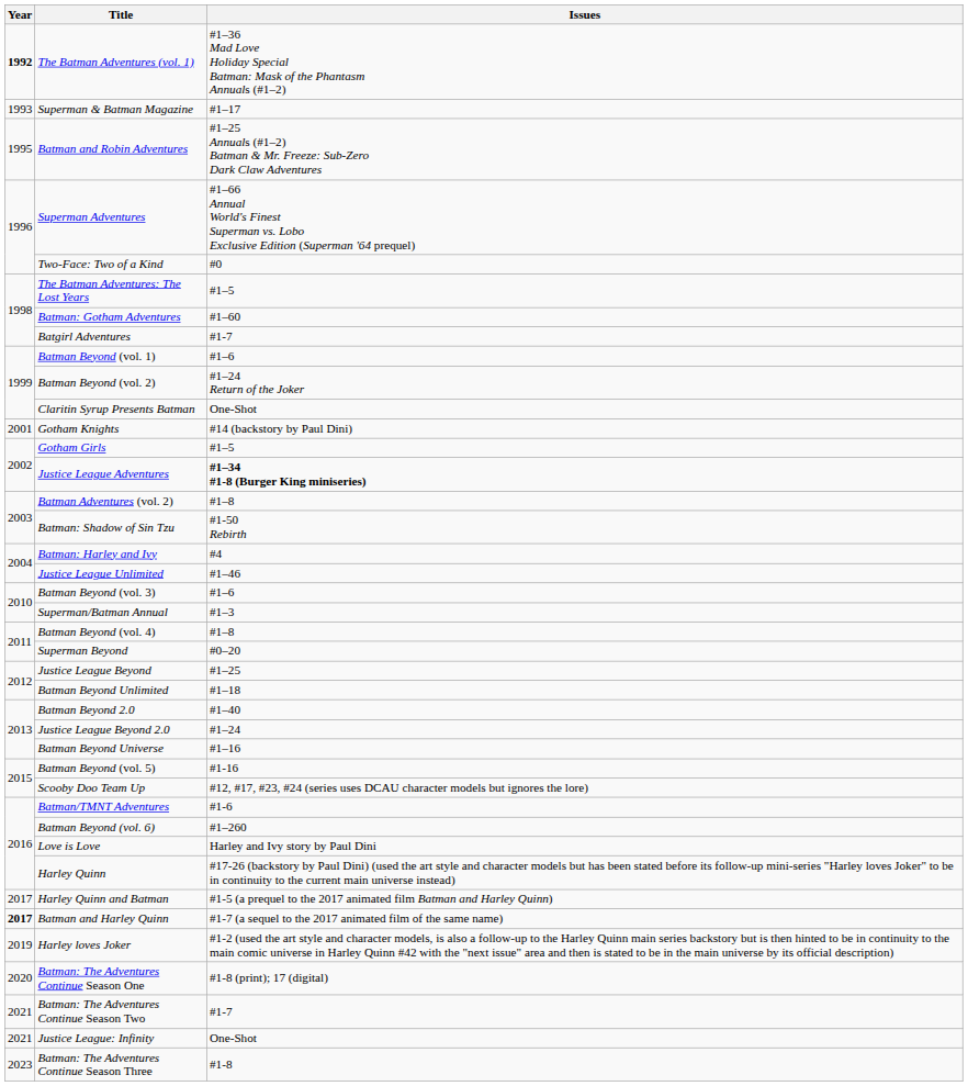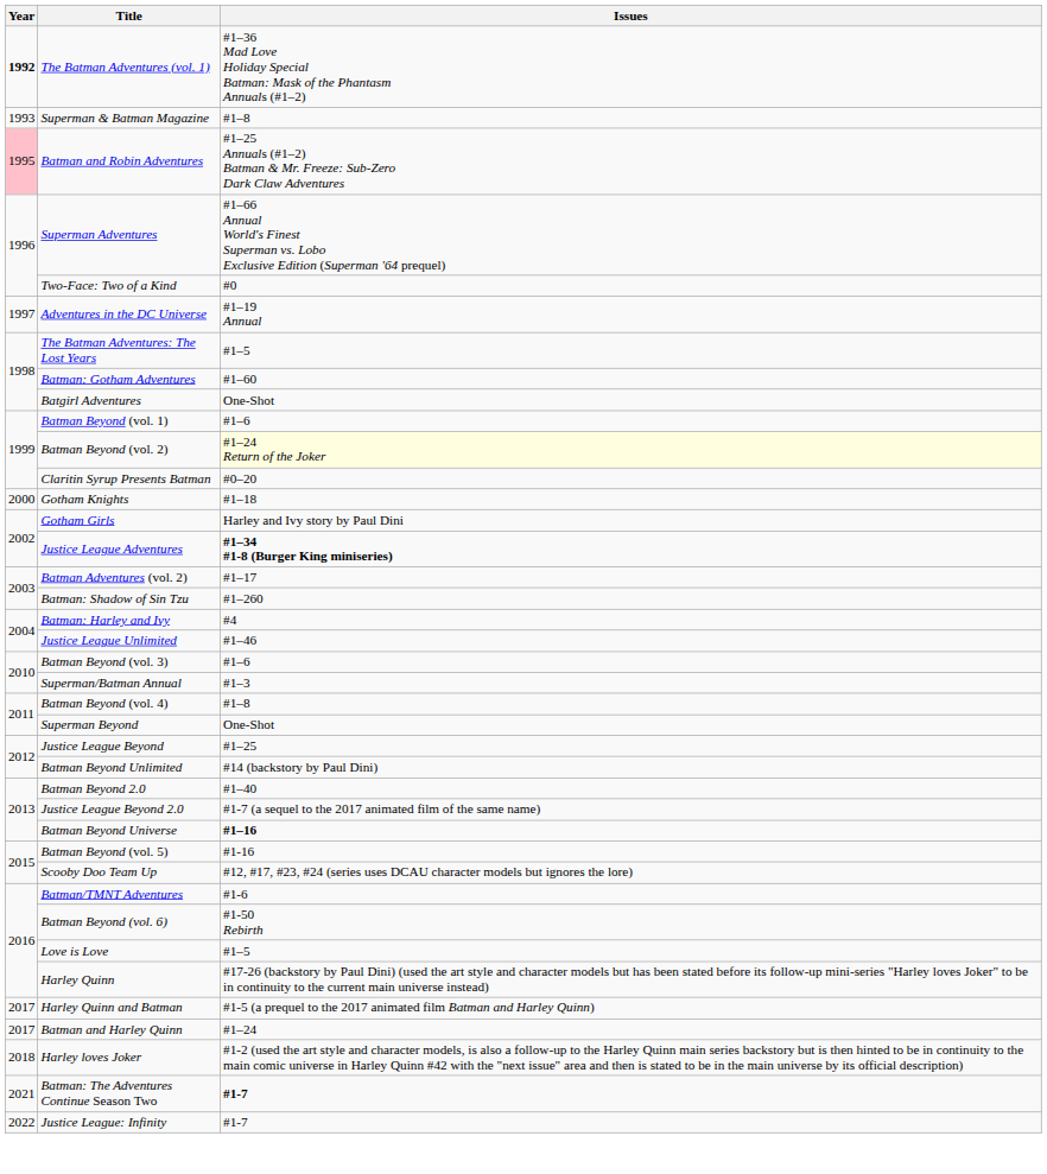 <table class="wikitable">
 <tr>
 <th scope="col">Year</th>
 <th scope="col">Title</th>
 <th scope="col">Issues</th>
 </tr>
 <tr>
 <td><strong>1992</strong></td>
 <td><em><a href='#'>The Batman Adventures (vol. 1)</a></em></td>
 <td>#1–36<br><em>Mad Love</em><br><em>Holiday Special</em><br><em>Batman: Mask of the Phantasm</em><br><em>Annual</em>s (#1–2)</td>
 </tr>
 <tr>
 <td>1993</td>
 <td><em>Superman & Batman Magazine</em></td>
-<td>#1–17</td>
+<td>#1–8</td>
 </tr>
 <tr>
-<td>1995</td>
+<td style="background: pink;">1995</td>
 <td><em><a href='#'>Batman and Robin Adventures</a></em></td>
 <td>#1–25<br><em>Annual</em>s (#1–2)<br><em>Batman & Mr. Freeze: Sub-Zero</em><br><em>Dark Claw Adventures</em></td>
 </tr>
 <tr>
 <td rowspan="2">1996</td>
 <td><em><a href='#'>Superman Adventures</a></em></td>
 <td>#1–66<br><em>Annual</em><br><em>World's Finest</em><br><em>Superman vs. Lobo</em><br><em>Exclusive Edition</em> (<em>Superman '64</em> prequel)</td>
 </tr>
 <tr>
 <td><em>Two-Face: Two of a Kind</em></td>
 <td>#0</td>
 </tr>
 <tr>
+<td>1997</td>
+<td><em><a href='#'>Adventures in the DC Universe</a></em></td>
+<td>#1–19<br><em>Annual</em></td>
+</tr>
+<tr>
 <td rowspan="3">1998</td>
 <td><em><a href='#'>The Batman Adventures: The Lost Years</a></em></td>
 <td>#1–5</td>
 </tr>
 <tr>
 <td><em><a href='#'>Batman: Gotham Adventures</a></em></td>
 <td>#1–60</td>
 </tr>
 <tr>
 <td><em>Batgirl Adventures</em></td>
-<td>#1-7</td>
+<td>One-Shot</td>
 </tr>
 <tr>
 <td rowspan="3">1999</td>
 <td><em><a href='#'>Batman Beyond</a></em> (vol. 1)</td>
 <td>#1–6</td>
 </tr>
 <tr>
 <td><em>Batman Beyond</em> (vol. 2)</td>
-<td>#1–24<br><em>Return of the Joker</em></td>
+<td style="background: lightyellow;">#1–24<br><em>Return of the Joker</em></td>
 </tr>
 <tr>
 <td><em>Claritin Syrup Presents Batman</em></td>
-<td>One-Shot</td>
+<td>#0–20</td>
 </tr>
 <tr>
-<td>2001</td>
+<td>2000</td>
 <td><em>Gotham Knights</em></td>
-<td>#14 (backstory by Paul Dini)</td>
+<td>#1–18</td>
 </tr>
 <tr>
 <td rowspan="2">2002</td>
 <td><em><a href='#'>Gotham Girls</a></em></td>
-<td>#1–5</td>
+<td>Harley and Ivy story by Paul Dini</td>
 </tr>
 <tr>
 <td><em><a href='#'>Justice League Adventures</a></em></td>
 <td><strong>#1–34<br>#1-8 (Burger King miniseries)</strong></td>
 </tr>
 <tr>
 <td rowspan="2">2003</td>
 <td><em><a href='#'>Batman Adventures</a></em> (vol. 2)</td>
-<td>#1–8</td>
+<td>#1–17</td>
 </tr>
 <tr>
 <td><em>Batman: Shadow of Sin Tzu</em></td>
-<td>#1-50<br><em>Rebirth</em></td>
+<td>#1–260</td>
 </tr>
 <tr>
 <td rowspan="2">2004</td>
 <td><em><a href='#'>Batman: Harley and Ivy</a></em></td>
 <td>#4</td>
 </tr>
 <tr>
 <td><em><a href='#'>Justice League Unlimited</a></em></td>
 <td>#1–46</td>
 </tr>
 <tr>
 <td rowspan="2">2010</td>
 <td><em>Batman Beyond</em> (vol. 3)</td>
 <td>#1–6</td>
 </tr>
 <tr>
 <td><em>Superman/Batman Annual</em></td>
 <td>#1–3</td>
 </tr>
 <tr>
 <td rowspan="2">2011</td>
 <td><em>Batman Beyond</em> (vol. 4)</td>
 <td>#1–8</td>
 </tr>
 <tr>
 <td><em>Superman Beyond</em></td>
-<td>#0–20</td>
+<td>One-Shot</td>
 </tr>
 <tr>
 <td rowspan="2">2012</td>
 <td><em>Justice League Beyond</em></td>
 <td>#1–25</td>
 </tr>
 <tr>
 <td><em>Batman Beyond Unlimited</em></td>
-<td>#1–18</td>
+<td>#14 (backstory by Paul Dini)</td>
 </tr>
 <tr>
 <td rowspan="3">2013</td>
 <td><em>Batman Beyond 2.0</em></td>
 <td>#1–40</td>
 </tr>
 <tr>
 <td><em>Justice League Beyond 2.0</em></td>
-<td>#1–24</td>
+<td>#1-7 (a sequel to the 2017 animated film of the same name)</td>
 </tr>
 <tr>
 <td><em>Batman Beyond Universe</em></td>
-<td>#1–16</td>
+<td><strong>#1–16</strong></td>
 </tr>
 <tr>
 <td rowspan="2">2015</td>
 <td><em>Batman Beyond</em> (vol. 5)</td>
 <td>#1-16</td>
 </tr>
 <tr>
 <td><em>Scooby Doo Team Up</em></td>
 <td>#12, #17, #23, #24 (series uses DCAU character models but ignores the lore)</td>
 </tr>
 <tr>
 <td rowspan="4">2016</td>
 <td><em><a href='#'>Batman/TMNT Adventures</a></em></td>
 <td>#1-6</td>
 </tr>
 <tr>
 <td><em>Batman Beyond (vol. 6)</em></td>
-<td>#1–260</td>
+<td>#1-50<br><em>Rebirth</em></td>
 </tr>
 <tr>
 <td><em>Love is Love</em></td>
-<td>Harley and Ivy story by Paul Dini</td>
+<td>#1–5</td>
 </tr>
 <tr>
 <td><em>Harley Quinn</em></td>
 <td>#17-26 (backstory by Paul Dini) (used the art style and character models but has been stated before its follow-up mini-series "Harley loves Joker" to be in continuity to the current main universe instead)</td>
 </tr>
 <tr>
 <td>2017</td>
 <td><em>Harley Quinn and Batman</em></td>
 <td>#1-5 (a prequel to the 2017 animated film <em>Batman and Harley Quinn</em>)</td>
 </tr>
 <tr>
-<td><strong>2017</strong></td>
+<td>2017</td>
 <td><em>Batman and Harley Quinn</em></td>
-<td>#1-7 (a sequel to the 2017 animated film of the same name)</td>
+<td>#1–24</td>
 </tr>
 <tr>
-<td>2019</td>
+<td>2018</td>
 <td><em>Harley loves Joker</em></td>
 <td>#1-2 (used the art style and character models, is also a follow-up to the Harley Quinn main series backstory but is then hinted to be in continuity to the main comic universe in Harley Quinn #42 with the "next issue" area and then is stated to be in the main universe by its official description)</td>
 </tr>
 <tr>
-<td>2020</td>
-<td><em><a href='#'>Batman: The Adventures Continue</a></em> Season One</td>
-<td>#1-8 (print); 17 (digital)</td>
+<td>2021</td>
+<td><em>Batman: The Adventures Continue</em> Season Two</td>
+<td><strong>#1-7</strong></td>
 </tr>
 <tr>
-<td>2021</td>
-<td><em>Batman: The Adventures Continue</em> Season Two</td>
+<td>2022</td>
+<td><em>Justice League: Infinity</em></td>
 <td>#1-7</td>
 </tr>
-<tr>
-<td>2021</td>
-<td><em>Justice League: Infinity</em></td>
-<td>One-Shot</td>
-</tr>
-<tr>
-<td>2023</td>
-<td><em>Batman: The Adventures Continue</em> Season Three</td>
-<td>#1-8</td>
-</tr>
 </table>
